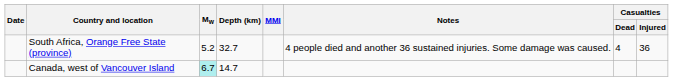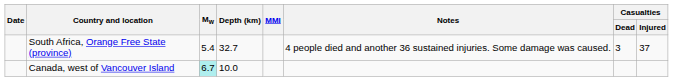 <table class="wikitable sortable sort-under" style="border:1px black; margin-left:1em;">
 <tr>
 <th rowspan="2"><small>Date</small></th>
 <th rowspan="2" style="width: 280px"><small>Country and location</small></th>
 <th rowspan="2"><small>M<sub>w</sub></small></th>
 <th rowspan="2"><small>Depth (km)</small></th>
 <th rowspan="2"><small><a href='#'>MMI</a></small></th>
 <th rowspan="2" class="unsortable"><small>Notes</small></th>
 <th colspan="2"><small>Casualties</small></th>
 </tr>
 <tr>
 <th><small>Dead</small></th>
 <th><small>Injured</small></th>
 </tr>
 <tr>
 <td></td>
 <td>South Africa, <a href='#'>Orange Free State (province)</a></td>
-<td>5.2</td>
+<td>5.4</td>
 <td>32.7</td>
 <td></td>
 <td>4 people died and another 36 sustained injuries. Some damage was caused.</td>
-<td>4</td>
-<td>36</td>
+<td>3</td>
+<td>37</td>
 </tr>
 <tr>
 <td></td>
 <td>Canada, west of <a href='#'>Vancouver Island</a></td>
 <td style="background: paleturquoise;">6.7</td>
-<td>14.7</td>
+<td>10.0</td>
 <td></td>
 <td></td>
 <td></td>
 <td></td>
 </tr>
 </table>
